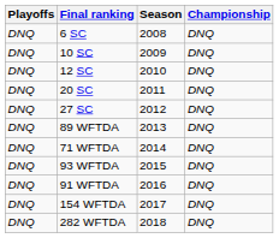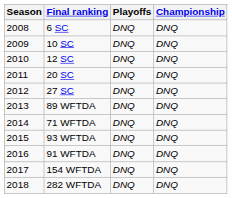 <table class="wikitable sortable">
 <tr>
+<th>Season</th>
+<th><a href='#'>Final ranking</a></th>
 <th>Playoffs</th>
-<th><a href='#'>Final ranking</a></th>
-<th>Season</th>
 <th><a href='#'>Championship</a></th>
 </tr>
 <tr>
+<td>2008</td>
+<td>6 <a href='#'>SC</a></td>
 <td><em>DNQ</em></td>
-<td>6 <a href='#'>SC</a></td>
-<td>2008</td>
 <td><em>DNQ</em></td>
 </tr>
 <tr>
+<td>2009</td>
+<td>10 <a href='#'>SC</a></td>
 <td><em>DNQ</em></td>
-<td>10 <a href='#'>SC</a></td>
-<td>2009</td>
 <td><em>DNQ</em></td>
 </tr>
 <tr>
+<td>2010</td>
+<td>12 <a href='#'>SC</a></td>
 <td><em>DNQ</em></td>
-<td>12 <a href='#'>SC</a></td>
-<td>2010</td>
 <td><em>DNQ</em></td>
 </tr>
 <tr>
+<td>2011</td>
+<td>20 <a href='#'>SC</a></td>
 <td><em>DNQ</em></td>
-<td>20 <a href='#'>SC</a></td>
-<td>2011</td>
 <td><em>DNQ</em></td>
 </tr>
 <tr>
+<td>2012</td>
+<td>27 <a href='#'>SC</a></td>
 <td><em>DNQ</em></td>
-<td>27 <a href='#'>SC</a></td>
-<td>2012</td>
 <td><em>DNQ</em></td>
 </tr>
 <tr>
+<td>2013</td>
+<td>89 WFTDA</td>
 <td><em>DNQ</em></td>
-<td>89 WFTDA</td>
-<td>2013</td>
 <td><em>DNQ</em></td>
 </tr>
 <tr>
+<td>2014</td>
+<td>71 WFTDA</td>
 <td><em>DNQ</em></td>
-<td>71 WFTDA</td>
-<td>2014</td>
 <td><em>DNQ</em></td>
 </tr>
 <tr>
+<td>2015</td>
+<td>93 WFTDA</td>
 <td><em>DNQ</em></td>
-<td>93 WFTDA</td>
-<td>2015</td>
 <td><em>DNQ</em></td>
 </tr>
 <tr>
+<td>2016</td>
+<td>91 WFTDA</td>
 <td><em>DNQ</em></td>
-<td>91 WFTDA</td>
-<td>2016</td>
 <td><em>DNQ</em></td>
 </tr>
 <tr>
+<td>2017</td>
+<td>154 WFTDA</td>
 <td><em>DNQ</em></td>
-<td>154 WFTDA</td>
-<td>2017</td>
 <td><em>DNQ</em></td>
 </tr>
 <tr>
+<td>2018</td>
+<td>282 WFTDA</td>
 <td><em>DNQ</em></td>
-<td>282 WFTDA</td>
-<td>2018</td>
 <td><em>DNQ</em></td>
 </tr>
 </table>
